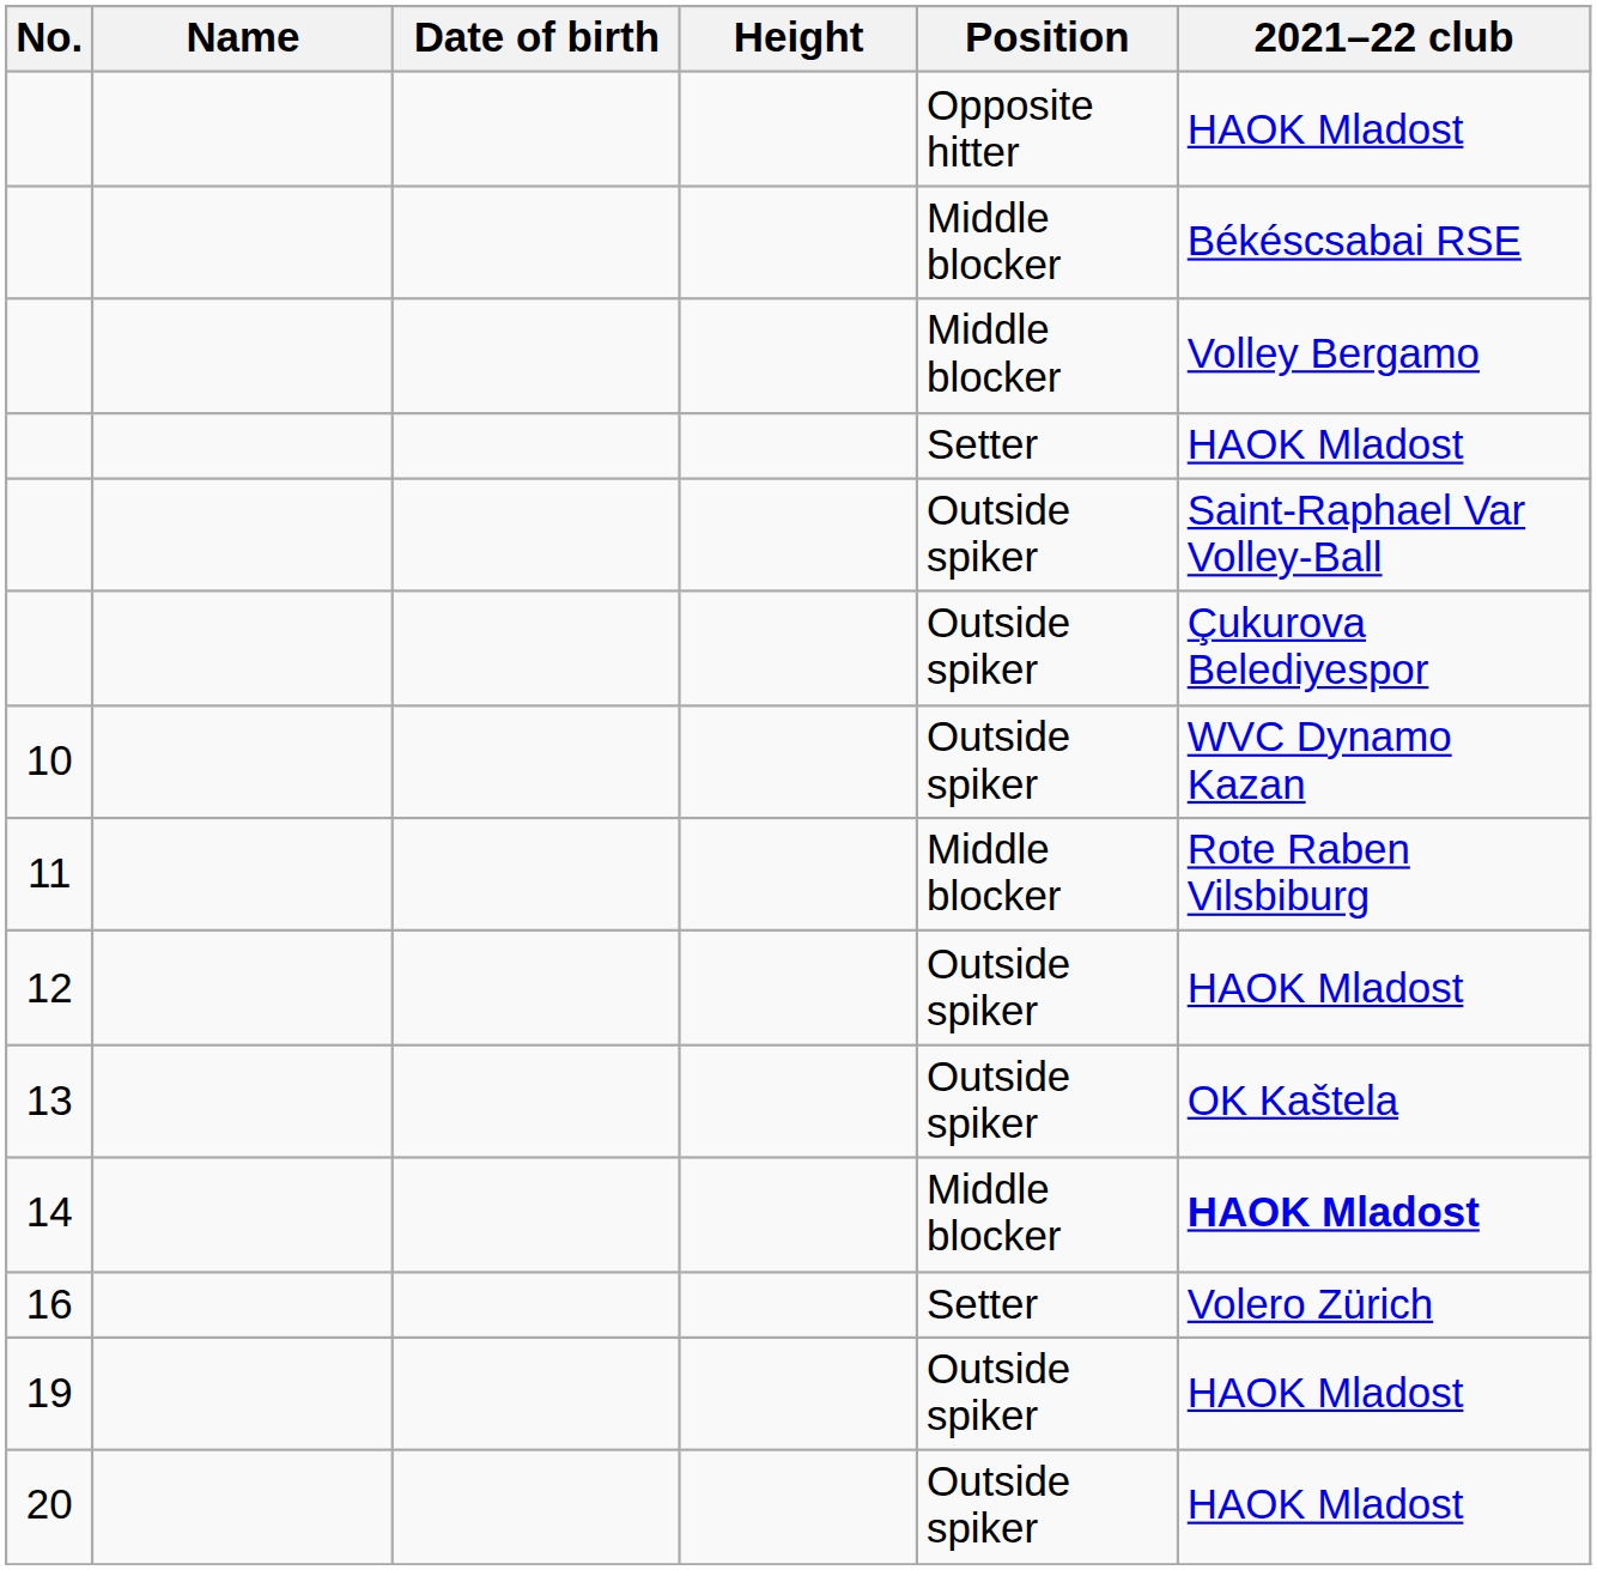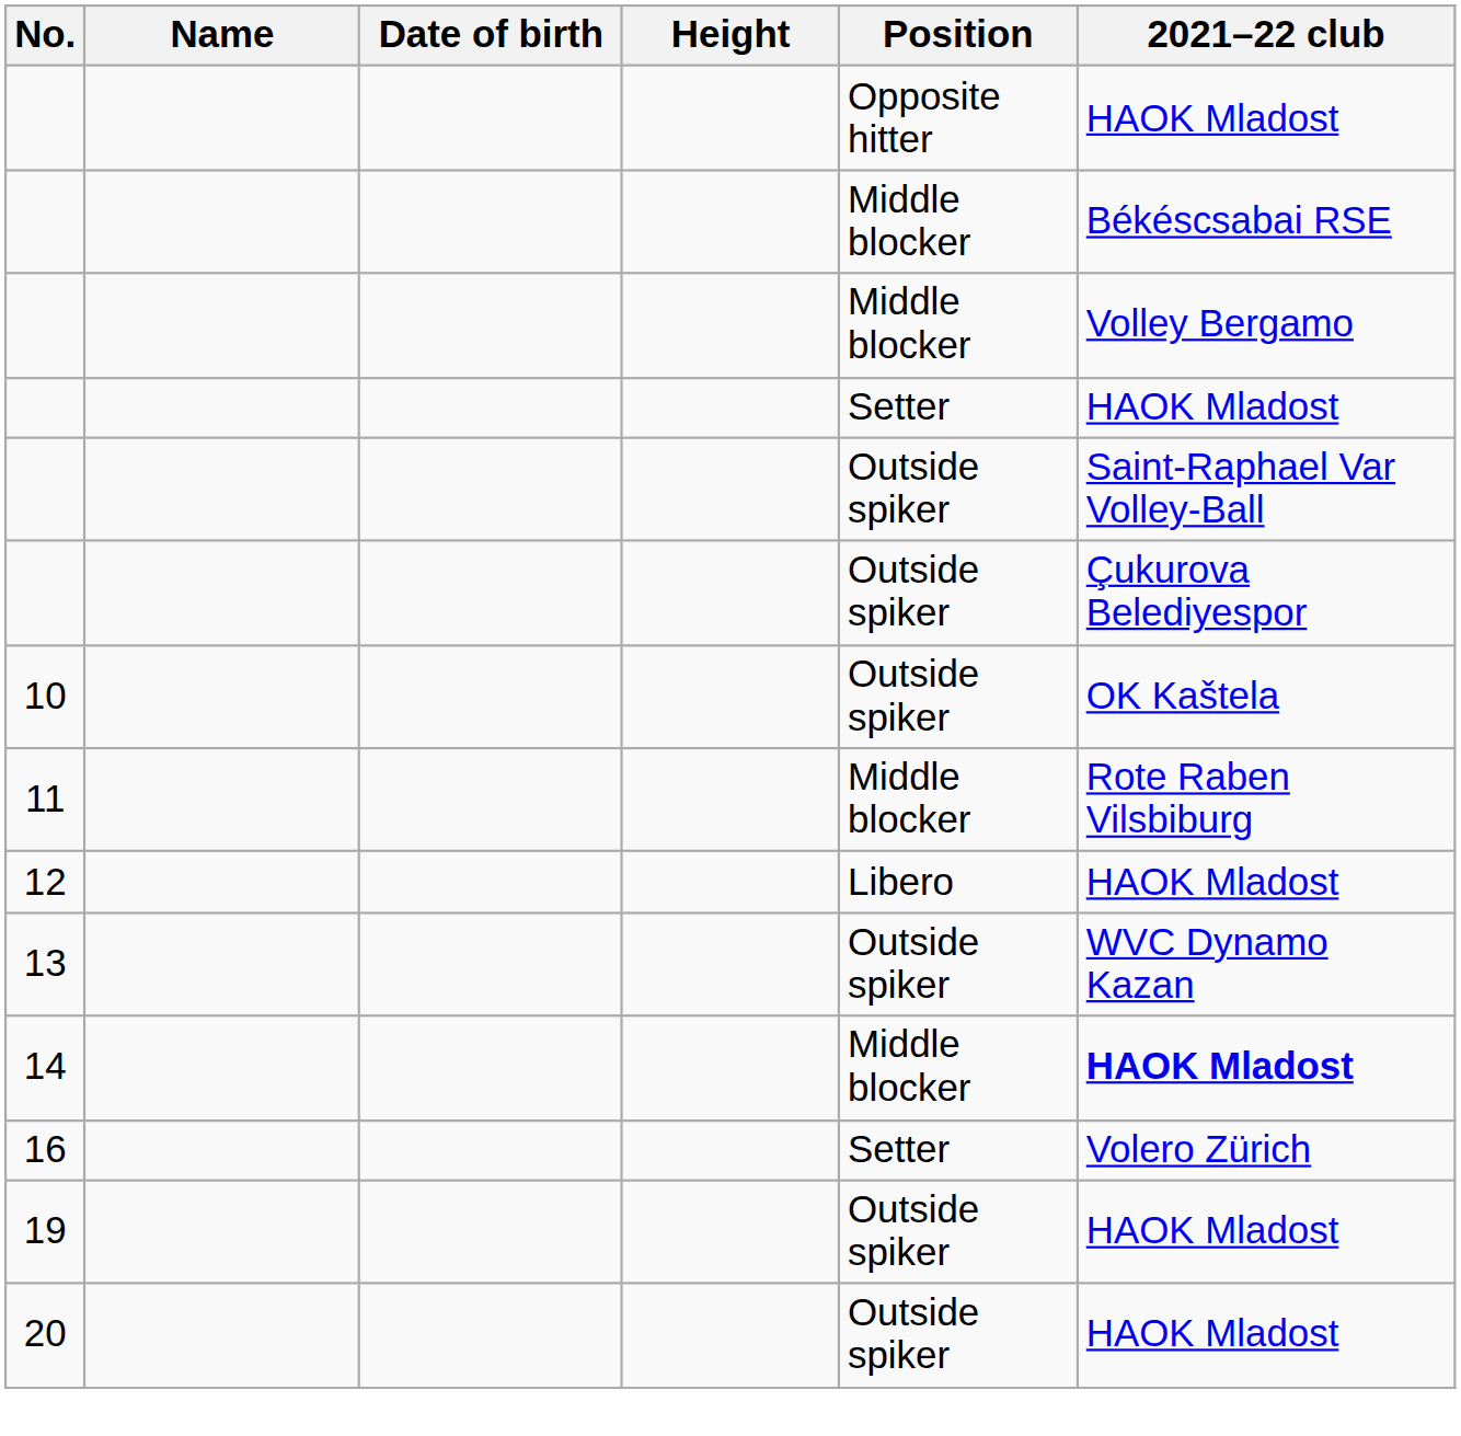 <table class="wikitable sortable" style="font-size:100%; text-align:center;">
 <tr>
 <th>No.</th>
 <th style="width:14em">Name</th>
 <th style="width:14em">Date of birth</th>
 <th style="width:9em">Height</th>
 <th style="width:9em">Position</th>
 <th style="width:16em">2021–22 club</th>
 </tr>
 <tr>
 <td></td>
 <td align=left></td>
 <td align=right></td>
 <td></td>
 <td align=left>Opposite hitter</td>
 <td align=left> <a href='#'>HAOK Mladost</a></td>
 </tr>
 <tr>
 <td></td>
 <td align=left></td>
 <td align=right></td>
 <td></td>
 <td align=left>Middle blocker</td>
 <td align=left> <a href='#'>Békéscsabai RSE</a></td>
 </tr>
 <tr>
 <td></td>
 <td align=left></td>
 <td align=right></td>
 <td></td>
 <td align=left>Middle blocker</td>
 <td align=left> <a href='#'>Volley Bergamo</a></td>
 </tr>
 <tr>
 <td></td>
 <td align=left></td>
 <td align=right></td>
 <td></td>
 <td align=left>Setter</td>
 <td align=left> <a href='#'>HAOK Mladost</a></td>
 </tr>
 <tr>
 <td></td>
 <td align=left></td>
 <td align=right></td>
 <td></td>
 <td align=left>Outside spiker</td>
 <td align=left> <a href='#'>Saint-Raphael Var Volley-Ball</a></td>
 </tr>
 <tr>
 <td></td>
 <td align=left></td>
 <td align=right></td>
 <td></td>
 <td align=left>Outside spiker</td>
 <td align=left> <a href='#'>Çukurova Belediyespor</a></td>
 </tr>
 <tr>
 <td>10</td>
 <td align=left></td>
 <td align=right></td>
 <td></td>
 <td align=left>Outside spiker</td>
-<td align=left> <a href='#'>WVC Dynamo Kazan</a></td>
+<td align=left> <a href='#'>OK Kaštela</a></td>
 </tr>
 <tr>
 <td>11</td>
 <td align=left></td>
 <td align=right></td>
 <td></td>
 <td align=left>Middle blocker</td>
 <td align=left> <a href='#'>Rote Raben Vilsbiburg</a></td>
 </tr>
 <tr>
 <td>12</td>
 <td align=left></td>
 <td align=right></td>
 <td></td>
-<td align=left>Outside spiker</td>
+<td align=left>Libero</td>
 <td align=left> <a href='#'>HAOK Mladost</a></td>
 </tr>
 <tr>
 <td>13</td>
 <td align=left></td>
 <td align=right></td>
 <td></td>
 <td align=left>Outside spiker</td>
-<td align=left> <a href='#'>OK Kaštela</a></td>
+<td align=left> <a href='#'>WVC Dynamo Kazan</a></td>
 </tr>
 <tr>
 <td>14</td>
 <td align=left></td>
 <td align=right></td>
 <td></td>
 <td align=left>Middle blocker</td>
 <td align=left><strong> <a href='#'>HAOK Mladost</a></strong></td>
 </tr>
 <tr>
 <td>16</td>
 <td align=left></td>
 <td align=right></td>
 <td></td>
 <td align=left>Setter</td>
 <td align=left> <a href='#'>Volero Zürich</a></td>
 </tr>
 <tr>
 <td>19</td>
 <td align=left></td>
 <td align=right></td>
 <td></td>
 <td align=left>Outside spiker</td>
 <td align=left> <a href='#'>HAOK Mladost</a></td>
 </tr>
 <tr>
 <td>20</td>
 <td align=left></td>
 <td align=right></td>
 <td></td>
 <td align=left>Outside spiker</td>
 <td align=left> <a href='#'>HAOK Mladost</a></td>
 </tr>
 <tr>
 </tr>
 </table>
